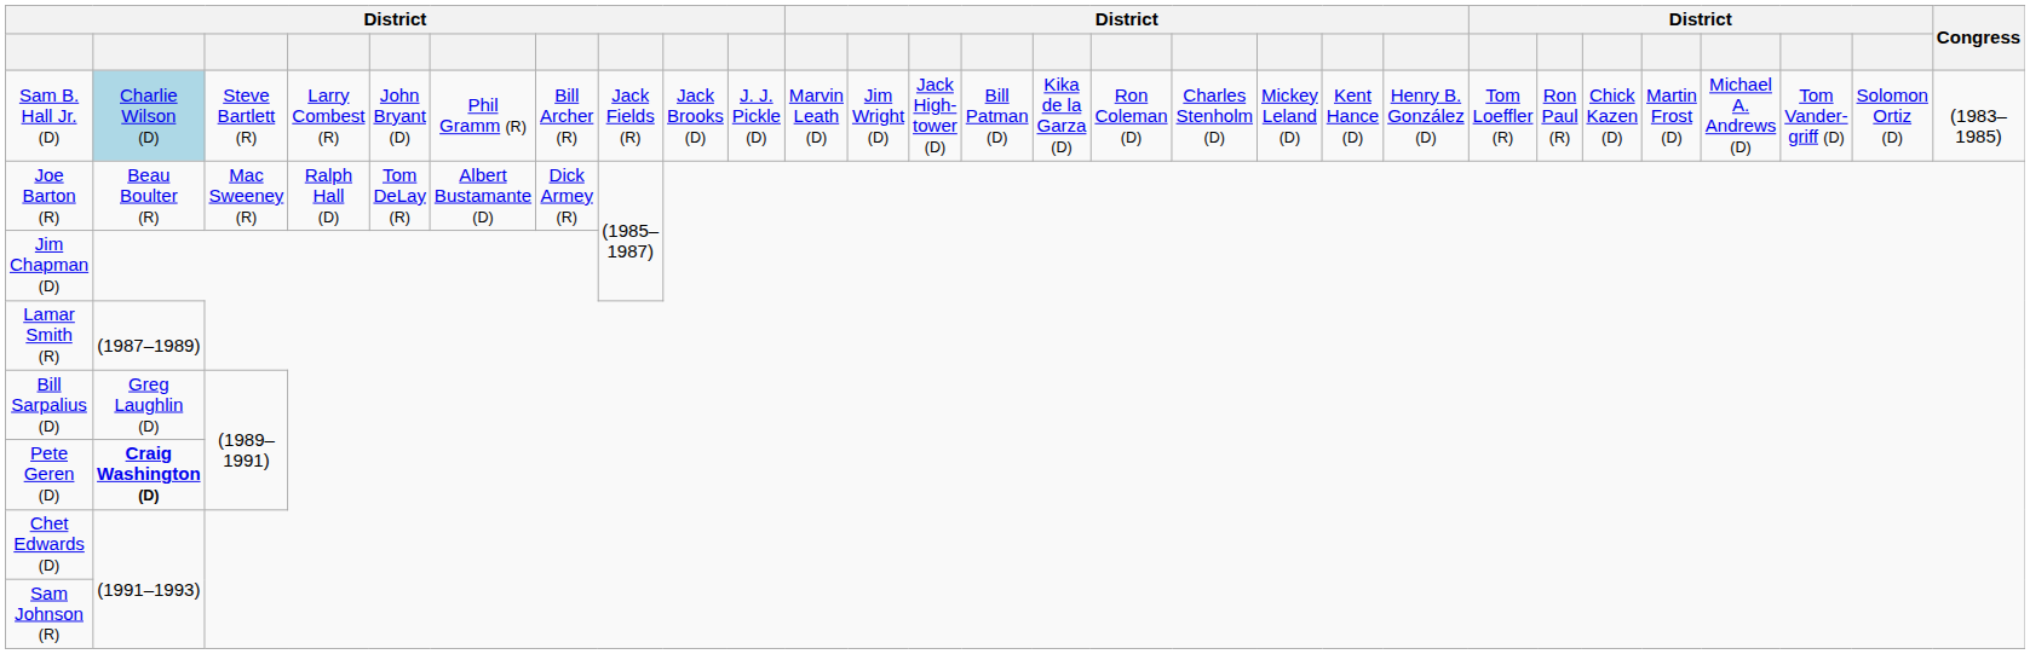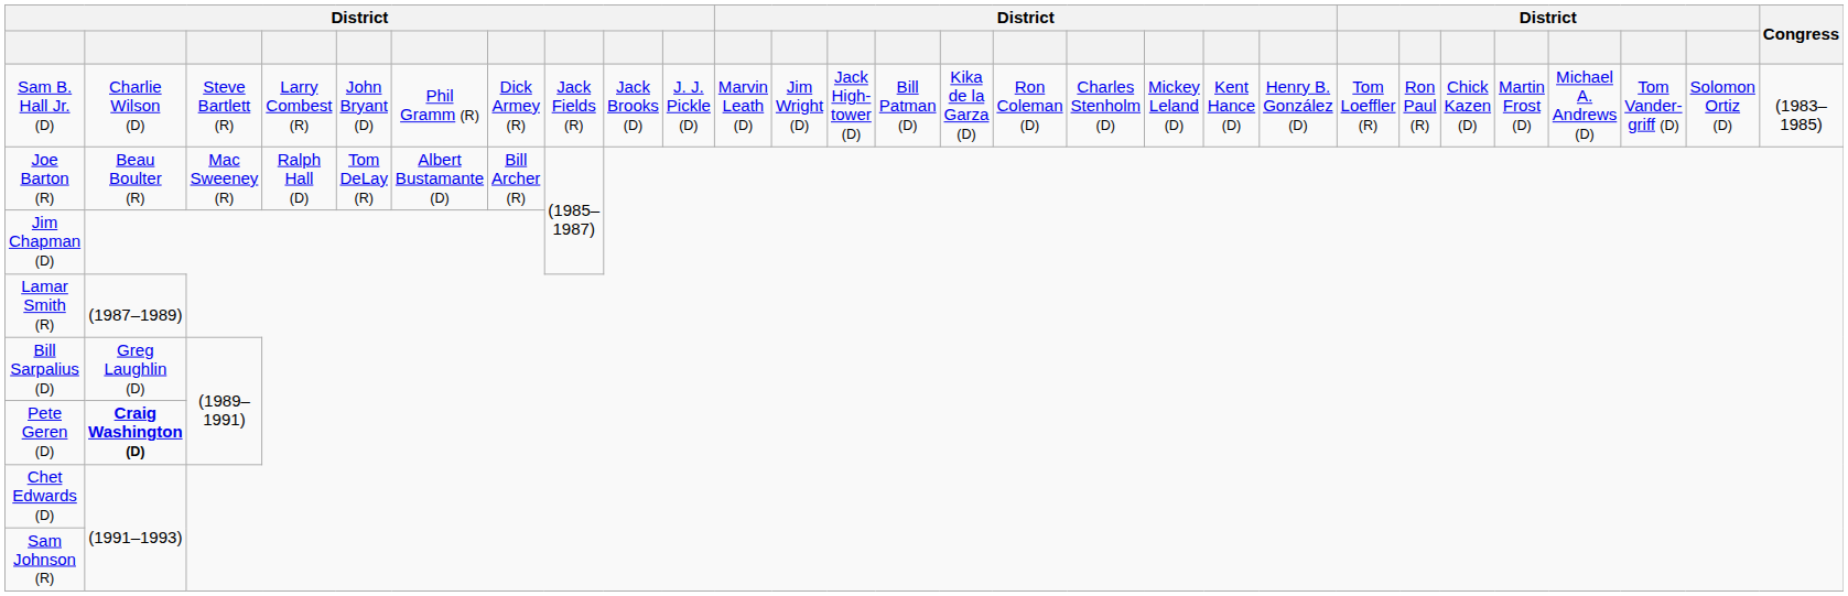 <table class=wikitable style="text-align:center">
 <tr>
 <th colspan=10>District</th>
 <th colspan=10>District</th>
 <th colspan=7>District</th>
 <th rowspan=2>Congress</th>
 </tr>
 <tr style="height:2em">
 <th></th>
 <th></th>
 <th></th>
 <th></th>
 <th></th>
 <th></th>
 <th></th>
 <th></th>
 <th></th>
 <th></th>
 <th></th>
 <th></th>
 <th></th>
 <th></th>
 <th></th>
 <th></th>
 <th></th>
 <th></th>
 <th></th>
 <th></th>
 <th></th>
 <th></th>
 <th></th>
 <th></th>
 <th></th>
 <th></th>
 <th></th>
 </tr>
 <tr style="height:2em">
 <td><a href='#'>Sam B.<br>Hall Jr.</a><br><small>(D)</small></td>
-<td style="background: lightblue;"><a href='#'>Charlie<br>Wilson</a><br><small>(D)</small></td>
+<td><a href='#'>Charlie<br>Wilson</a><br><small>(D)</small></td>
 <td><a href='#'>Steve<br>Bartlett</a><br><small>(R)</small></td>
 <td><a href='#'>Larry<br>Combest</a><br><small>(R)</small></td>
 <td><a href='#'>John<br>Bryant</a><br><small>(D)</small></td>
 <td><a href='#'>Phil<br>Gramm</a> <small>(R)</small></td>
-<td><a href='#'>Bill<br>Archer</a><br><small>(R)</small></td>
+<td><a href='#'>Dick<br>Armey</a><br><small>(R)</small></td>
 <td><a href='#'>Jack<br>Fields</a><br><small>(R)</small></td>
 <td><a href='#'>Jack<br>Brooks</a><br><small>(D)</small></td>
 <td><a href='#'>J. J.<br>Pickle</a><br><small>(D)</small></td>
 <td><a href='#'>Marvin<br>Leath</a><br><small>(D)</small></td>
 <td><a href='#'>Jim<br>Wright</a><br><small>(D)</small></td>
 <td><a href='#'>Jack High-<br>tower</a> <small>(D)</small></td>
 <td><a href='#'>Bill<br>Patman</a> <small>(D)</small></td>
 <td><a href='#'>Kika<br>de la<br>Garza</a><br><small>(D)</small></td>
 <td><a href='#'>Ron<br>Coleman</a><br><small>(D)</small></td>
 <td><a href='#'>Charles<br>Stenholm</a><br><small>(D)</small></td>
 <td><a href='#'>Mickey<br>Leland</a><br><small>(D)</small></td>
 <td><a href='#'>Kent<br>Hance</a> <small>(D)</small></td>
 <td><a href='#'>Henry B.<br>González</a><br><small>(D)</small></td>
 <td><a href='#'>Tom<br>Loeffler</a><br><small>(R)</small></td>
 <td><a href='#'>Ron<br>Paul</a> <small>(R)</small></td>
 <td><a href='#'>Chick<br>Kazen</a> <small>(D)</small></td>
 <td><a href='#'>Martin<br>Frost</a><br><small>(D)</small></td>
 <td><a href='#'>Michael<br>A.<br>Andrews</a><br><small>(D)</small></td>
 <td><a href='#'>Tom Vander-<br>griff</a> <small>(D)</small></td>
 <td><a href='#'>Solomon<br>Ortiz</a><br><small>(D)</small></td>
 <td><strong></strong><br>(1983–1985)</td>
 </tr>
 <tr style="height:2em">
 <td><a href='#'>Joe<br>Barton</a><br><small>(R)</small></td>
 <td><a href='#'>Beau<br>Boulter</a><br><small>(R)</small></td>
 <td><a href='#'>Mac<br>Sweeney</a><br><small>(R)</small></td>
 <td><a href='#'>Ralph<br>Hall</a><br><small>(D)</small></td>
 <td><a href='#'>Tom<br>DeLay</a><br><small>(R)</small></td>
 <td><a href='#'>Albert<br>Bustamante</a><br><small>(D)</small></td>
-<td><a href='#'>Dick<br>Armey</a><br><small>(R)</small></td>
+<td><a href='#'>Bill<br>Archer</a><br><small>(R)</small></td>
 <td rowspan=2><strong></strong><br>(1985–1987)</td>
 </tr>
 <tr style="height:2em">
 <td><a href='#'>Jim<br>Chapman</a><br><small>(D)</small></td>
 </tr>
 <tr style="height:2em">
 <td><a href='#'>Lamar<br>Smith</a><br><small>(R)</small></td>
 <td><strong></strong><br>(1987–1989)</td>
 </tr>
 <tr style="height:2em">
 <td><a href='#'>Bill<br>Sarpalius</a><br><small>(D)</small></td>
 <td><a href='#'>Greg<br>Laughlin</a><br><small>(D)</small></td>
 <td rowspan=2><strong></strong><br>(1989–1991)</td>
 </tr>
 <tr style="height:2em">
 <td><a href='#'>Pete<br>Geren</a><br><small>(D)</small></td>
 <td><strong><a href='#'>Craig<br>Washington</a><br><small>(D)</small></strong></td>
 </tr>
 <tr style="height:2em">
 <td><a href='#'>Chet<br>Edwards</a><br><small>(D)</small></td>
 <td rowspan=2><strong></strong><br>(1991–1993)</td>
 </tr>
 <tr style="height:2em">
 <td><a href='#'>Sam<br>Johnson</a> <small>(R)</small></td>
 </tr>
 </table>
